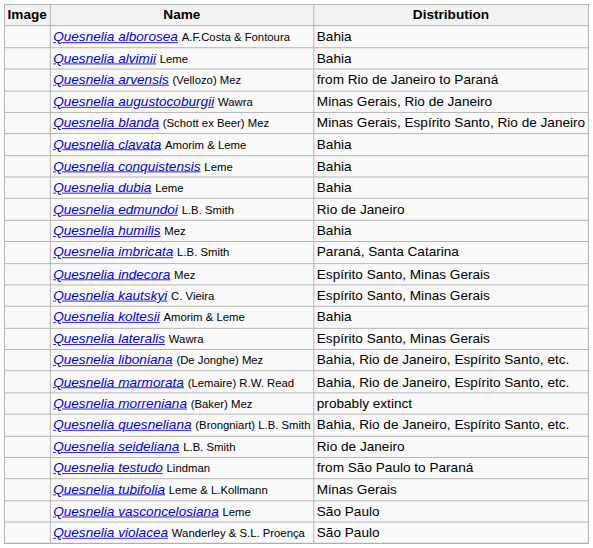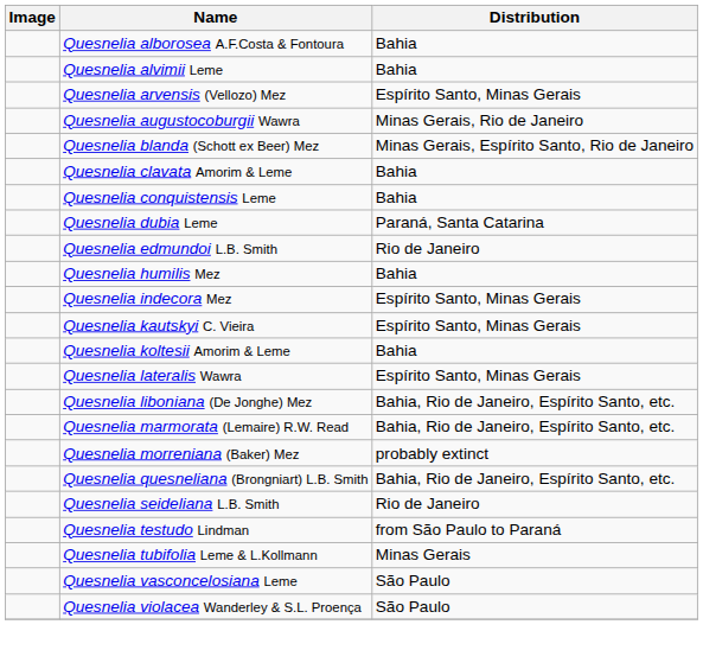 <table class="wikitable sortable">
 <tr>
 <th>Image</th>
 <th>Name</th>
 <th>Distribution</th>
 </tr>
 <tr>
 <td></td>
 <td><em><a href='#'>Quesnelia alborosea</a></em> <small>A.F.Costa & Fontoura</small></td>
 <td>Bahia</td>
 </tr>
 <tr>
 <td></td>
 <td><em><a href='#'>Quesnelia alvimii</a></em> <small>Leme</small></td>
 <td>Bahia</td>
 </tr>
 <tr>
 <td></td>
 <td><em><a href='#'>Quesnelia arvensis</a></em> <small>(Vellozo) Mez</small></td>
-<td>from Rio de Janeiro to Paraná</td>
+<td>Espírito Santo, Minas Gerais</td>
 </tr>
 <tr>
 <td></td>
 <td><em><a href='#'>Quesnelia augustocoburgii</a></em> <small>Wawra</small></td>
 <td>Minas Gerais, Rio de Janeiro</td>
 </tr>
 <tr>
 <td></td>
 <td><em><a href='#'>Quesnelia blanda</a></em> <small>(Schott ex Beer) Mez</small></td>
 <td>Minas Gerais, Espírito Santo, Rio de Janeiro</td>
 </tr>
 <tr>
 <td></td>
 <td><em><a href='#'>Quesnelia clavata</a></em> <small>Amorim & Leme</small></td>
 <td>Bahia</td>
 </tr>
 <tr>
 <td></td>
 <td><em><a href='#'>Quesnelia conquistensis</a></em> <small>Leme</small></td>
 <td>Bahia</td>
 </tr>
 <tr>
 <td></td>
 <td><em><a href='#'>Quesnelia dubia</a></em> <small>Leme</small></td>
-<td>Bahia</td>
+<td>Paraná, Santa Catarina</td>
 </tr>
 <tr>
 <td></td>
 <td><em><a href='#'>Quesnelia edmundoi</a></em> <small>L.B. Smith </small></td>
 <td>Rio de Janeiro</td>
 </tr>
 <tr>
 <td></td>
 <td><em><a href='#'>Quesnelia humilis</a></em> <small>Mez</small></td>
 <td>Bahia</td>
-</tr>
-<tr>
-<td></td>
-<td><em><a href='#'>Quesnelia imbricata</a></em> <small>L.B. Smith</small></td>
-<td>Paraná, Santa Catarina</td>
 </tr>
 <tr>
 <td></td>
 <td><em><a href='#'>Quesnelia indecora</a></em> <small>Mez </small></td>
 <td>Espírito Santo, Minas Gerais</td>
 </tr>
 <tr>
 <td></td>
 <td><em><a href='#'>Quesnelia kautskyi</a></em> <small>C. Vieira</small></td>
 <td>Espírito Santo, Minas Gerais</td>
 </tr>
 <tr>
 <td></td>
 <td><em><a href='#'>Quesnelia koltesii</a></em> <small>Amorim & Leme</small></td>
 <td>Bahia</td>
 </tr>
 <tr>
 <td></td>
 <td><em><a href='#'>Quesnelia lateralis</a></em> <small>Wawra</small></td>
 <td>Espírito Santo, Minas Gerais</td>
 </tr>
 <tr>
 <td></td>
 <td><em><a href='#'>Quesnelia liboniana</a></em> <small>(De Jonghe) Mez</small></td>
 <td>Bahia, Rio de Janeiro, Espírito Santo, etc.</td>
 </tr>
 <tr>
 <td></td>
 <td><em><a href='#'>Quesnelia marmorata</a></em> <small>(Lemaire) R.W. Read</small></td>
 <td>Bahia, Rio de Janeiro, Espírito Santo, etc.</td>
 </tr>
 <tr>
 <td></td>
 <td><em><a href='#'>Quesnelia morreniana</a></em> <small>(Baker) Mez</small></td>
 <td>probably extinct</td>
 </tr>
 <tr>
 <td></td>
 <td><em><a href='#'>Quesnelia quesneliana</a></em> <small>(Brongniart) L.B. Smith</small></td>
 <td>Bahia, Rio de Janeiro, Espírito Santo, etc.</td>
 </tr>
 <tr>
 <td></td>
 <td><em><a href='#'>Quesnelia seideliana</a></em> <small>L.B. Smith</small></td>
 <td>Rio de Janeiro</td>
 </tr>
 <tr>
 <td></td>
 <td><em><a href='#'>Quesnelia testudo</a></em> <small>Lindman</small></td>
 <td>from São Paulo to Paraná</td>
 </tr>
 <tr>
 <td></td>
 <td><em><a href='#'>Quesnelia tubifolia</a></em> <small>Leme & L.Kollmann</small></td>
 <td>Minas Gerais</td>
 </tr>
 <tr>
 <td></td>
 <td><em><a href='#'>Quesnelia vasconcelosiana</a></em> <small>Leme</small></td>
 <td>São Paulo</td>
 </tr>
 <tr>
 <td></td>
 <td><em><a href='#'>Quesnelia violacea</a></em> <small>Wanderley & S.L. Proença</small></td>
 <td>São Paulo</td>
 </tr>
 <tr>
 </tr>
 </table>
